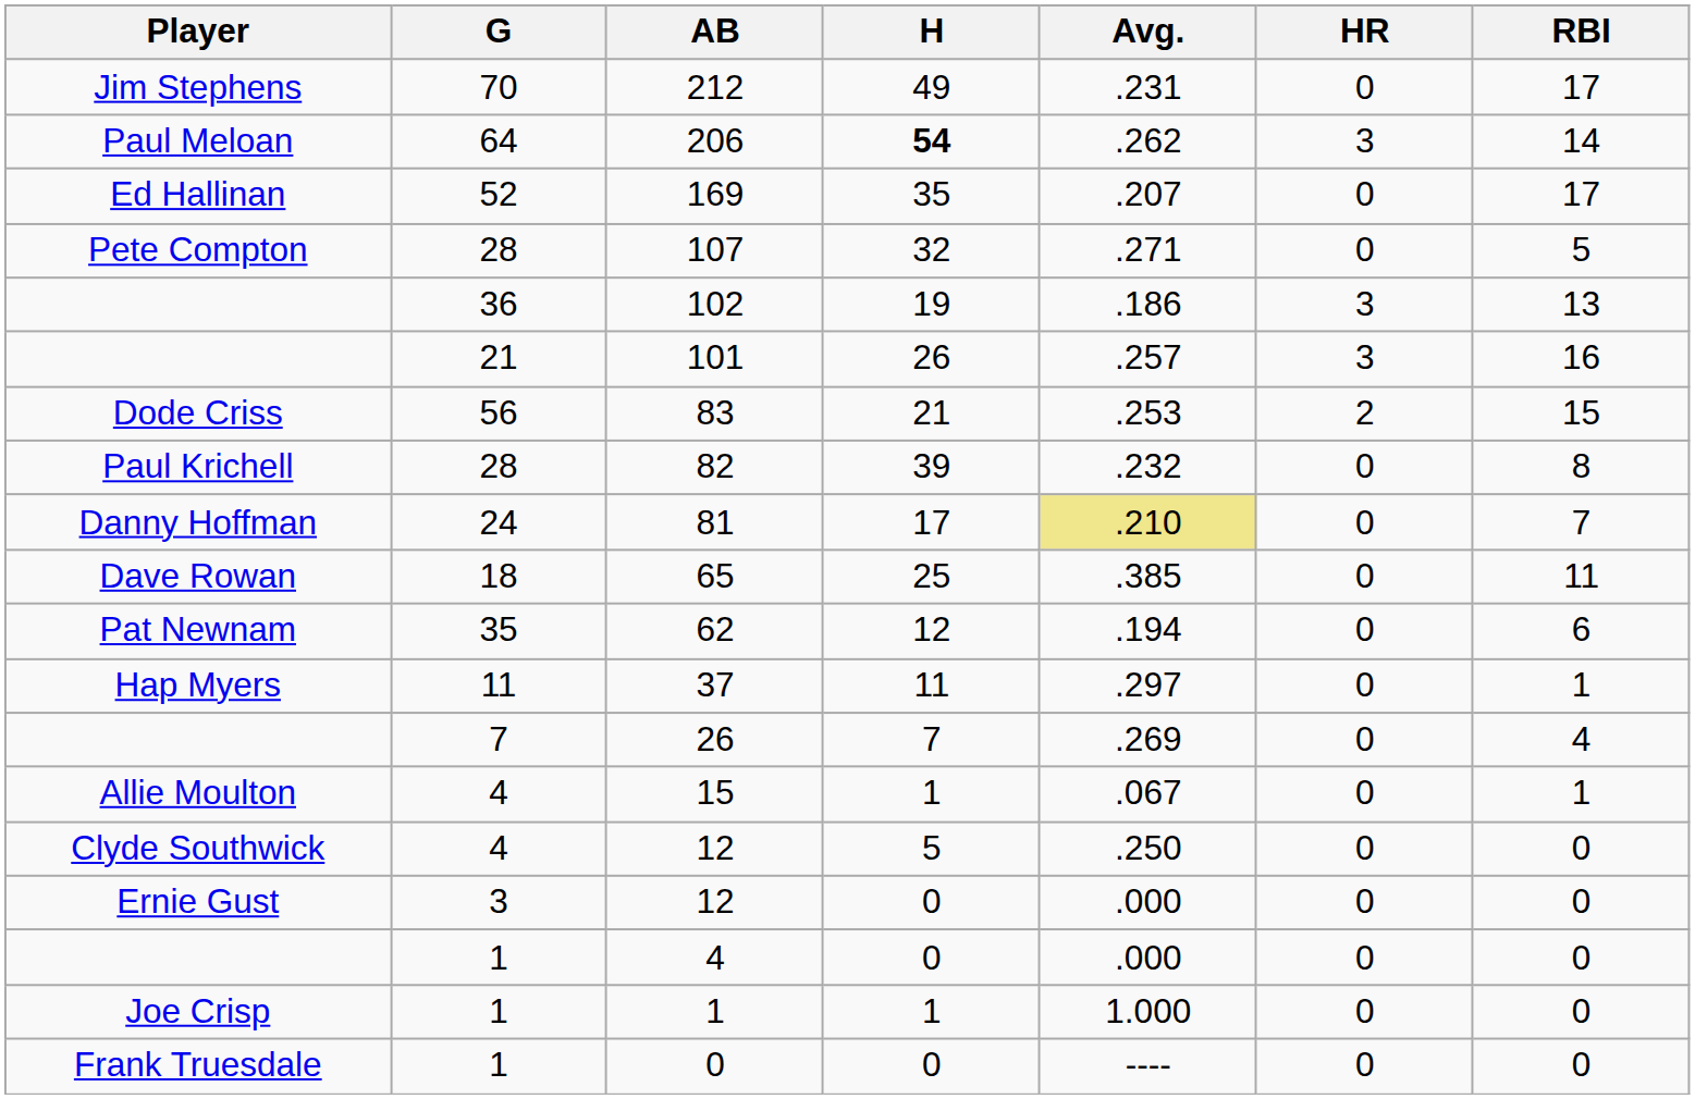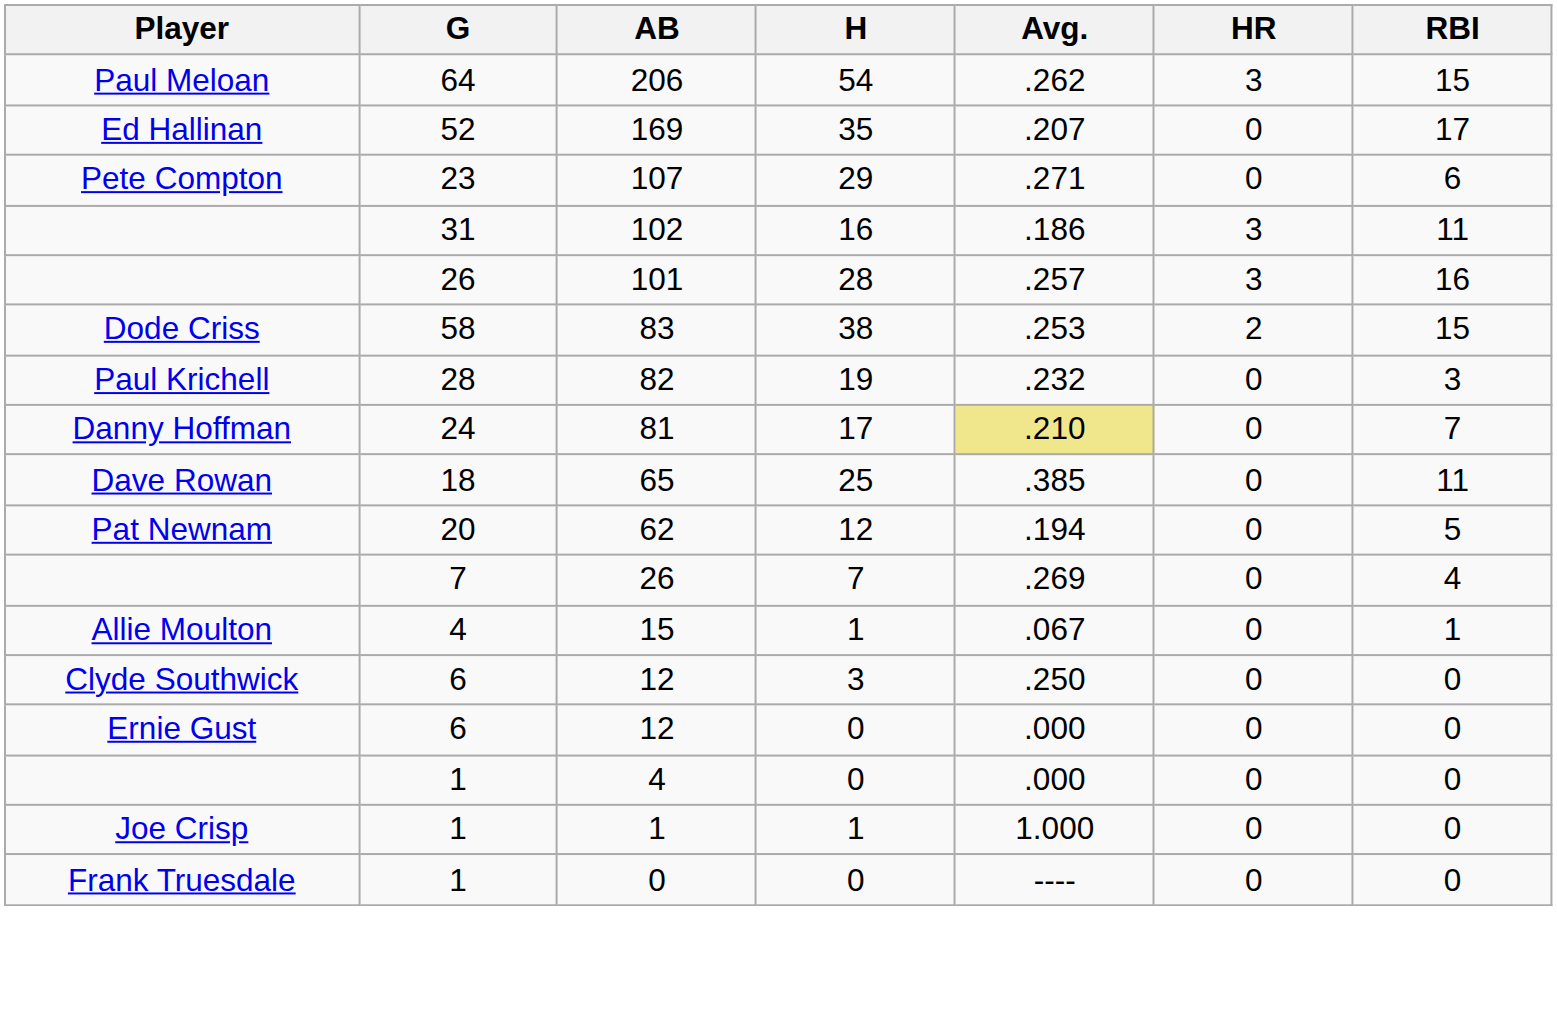 <table class="wikitable sortable">
 <tr>
 <th bgcolor="#DDDDFF" width="16%">Player</th>
 <th bgcolor="#DDDDFF" width="9%">G</th>
 <th bgcolor="#DDDDFF" width="9%">AB</th>
 <th bgcolor="#DDDDFF" width="9%">H</th>
 <th bgcolor="#DDDDFF" width="9%">Avg.</th>
 <th bgcolor="#DDDDFF" width="9%">HR</th>
 <th bgcolor="#DDDDFF" width="9%">RBI</th>
 </tr>
-<tr align="center">
-<td><a href='#'>Jim Stephens</a></td>
-<td>70</td>
-<td>212</td>
-<td>49</td>
-<td>.231</td>
-<td>0</td>
-<td>17</td>
-</tr>
 <tr align=center>
 <td><a href='#'>Paul Meloan</a></td>
 <td>64</td>
 <td>206</td>
-<td><strong>54</strong></td>
+<td>54</td>
 <td>.262</td>
 <td>3</td>
-<td>14</td>
+<td>15</td>
 </tr>
 <tr align=center>
 <td><a href='#'>Ed Hallinan</a></td>
 <td>52</td>
 <td>169</td>
 <td>35</td>
 <td>.207</td>
 <td>0</td>
 <td>17</td>
 </tr>
 <tr align=center>
 <td><a href='#'>Pete Compton</a></td>
-<td>28</td>
+<td>23</td>
 <td>107</td>
-<td>32</td>
+<td>29</td>
 <td>.271</td>
 <td>0</td>
-<td>5</td>
+<td>6</td>
 </tr>
 <tr align=center>
 <td></td>
-<td>36</td>
+<td>31</td>
 <td>102</td>
-<td>19</td>
+<td>16</td>
 <td>.186</td>
 <td>3</td>
-<td>13</td>
+<td>11</td>
 </tr>
 <tr align="center">
 <td></td>
-<td>21</td>
+<td>26</td>
 <td>101</td>
-<td>26</td>
+<td>28</td>
 <td>.257</td>
 <td>3</td>
 <td>16</td>
 </tr>
 <tr align="center">
 <td><a href='#'>Dode Criss</a></td>
-<td>56</td>
+<td>58</td>
 <td>83</td>
-<td>21</td>
+<td>38</td>
 <td>.253</td>
 <td>2</td>
 <td>15</td>
 </tr>
 <tr align=center>
 <td><a href='#'>Paul Krichell</a></td>
 <td>28</td>
 <td>82</td>
-<td>39</td>
+<td>19</td>
 <td>.232</td>
 <td>0</td>
-<td>8</td>
+<td>3</td>
 </tr>
 <tr align=center>
 <td><a href='#'>Danny Hoffman</a></td>
 <td>24</td>
 <td>81</td>
 <td>17</td>
 <td style="background: khaki;">.210</td>
 <td>0</td>
 <td>7</td>
 </tr>
 <tr align=center>
 <td><a href='#'>Dave Rowan</a></td>
 <td>18</td>
 <td>65</td>
 <td>25</td>
 <td>.385</td>
 <td>0</td>
 <td>11</td>
 </tr>
 <tr align=center>
 <td><a href='#'>Pat Newnam</a></td>
-<td>35</td>
+<td>20</td>
 <td>62</td>
 <td>12</td>
 <td>.194</td>
 <td>0</td>
-<td>6</td>
-</tr>
-<tr align=center>
-<td><a href='#'>Hap Myers</a></td>
-<td>11</td>
-<td>37</td>
-<td>11</td>
-<td>.297</td>
-<td>0</td>
-<td>1</td>
+<td>5</td>
 </tr>
 <tr align=center>
 <td></td>
 <td>7</td>
 <td>26</td>
 <td>7</td>
 <td>.269</td>
 <td>0</td>
 <td>4</td>
 </tr>
 <tr align="center">
 <td><a href='#'>Allie Moulton</a></td>
 <td>4</td>
 <td>15</td>
 <td>1</td>
 <td>.067</td>
 <td>0</td>
 <td>1</td>
 </tr>
 <tr align=center>
 <td><a href='#'>Clyde Southwick</a></td>
-<td>4</td>
+<td>6</td>
 <td>12</td>
-<td>5</td>
+<td>3</td>
 <td>.250</td>
 <td>0</td>
 <td>0</td>
 </tr>
 <tr align=center>
 <td><a href='#'>Ernie Gust</a></td>
-<td>3</td>
+<td>6</td>
 <td>12</td>
 <td>0</td>
 <td>.000</td>
 <td>0</td>
 <td>0</td>
 </tr>
 <tr align=center>
 <td></td>
 <td>1</td>
 <td>4</td>
 <td>0</td>
 <td>.000</td>
 <td>0</td>
 <td>0</td>
 </tr>
 <tr align="center">
 <td><a href='#'>Joe Crisp</a></td>
 <td>1</td>
 <td>1</td>
 <td>1</td>
 <td>1.000</td>
 <td>0</td>
 <td>0</td>
 </tr>
 <tr align=center>
 <td><a href='#'>Frank Truesdale</a></td>
 <td>1</td>
 <td>0</td>
 <td>0</td>
 <td>----</td>
 <td>0</td>
 <td>0</td>
 </tr>
 </table>
